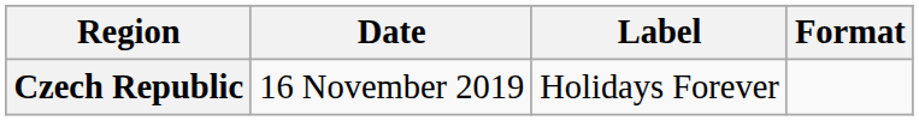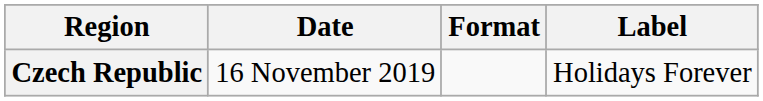 <table class="wikitable plainrowheaders">
 <tr>
 <th>Region</th>
 <th>Date</th>
+<th>Format</th>
 <th>Label</th>
-<th>Format</th>
 </tr>
 <tr>
 <th scope="row">Czech Republic</th>
 <td>16 November 2019</td>
+<td></td>
 <td>Holidays Forever</td>
-<td></td>
 </tr>
 </table>
